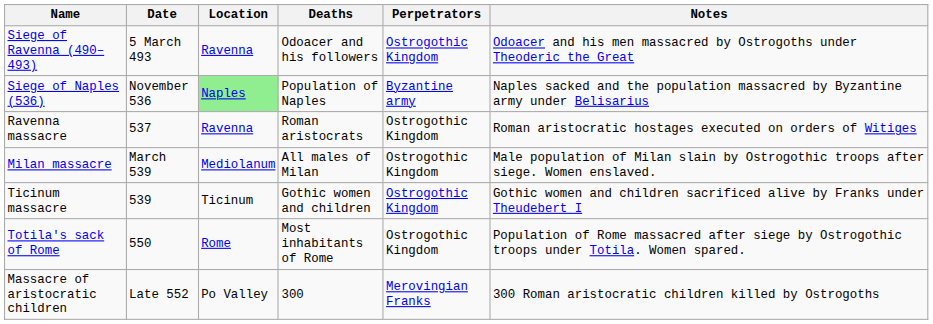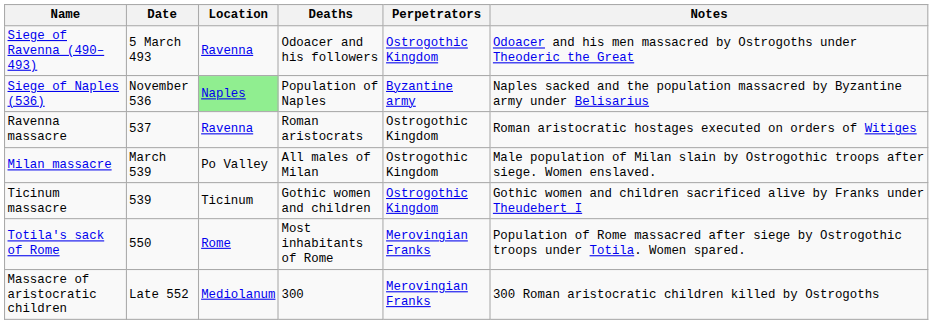 <table class="sortable wikitable" style="font-size:90%;">
 <tr>
 <th style="width:120px;">Name</th>
 <th style="width:65px;">Date</th>
 <th style="width:70px;">Location</th>
 <th style="width:100px;">Deaths</th>
 <th style="width:100px;">Perpetrators</th>
 <th class="unsortable" style="width:550px;">Notes</th>
 </tr>
 <tr>
 <td><a href='#'>Siege of Ravenna (490–493)</a></td>
 <td>5 March 493</td>
 <td><a href='#'>Ravenna</a></td>
 <td>Odoacer and his followers</td>
 <td><a href='#'>Ostrogothic Kingdom</a></td>
 <td><a href='#'>Odoacer</a> and his men massacred by Ostrogoths under <a href='#'>Theoderic the Great</a></td>
 </tr>
 <tr>
 <td><a href='#'>Siege of Naples (536)</a></td>
 <td>November 536</td>
 <td style="background: lightgreen;"><a href='#'>Naples</a></td>
 <td>Population of Naples</td>
 <td><a href='#'>Byzantine army</a></td>
 <td>Naples sacked and the population massacred by Byzantine army under <a href='#'>Belisarius</a></td>
 </tr>
 <tr>
 <td>Ravenna massacre</td>
 <td>537</td>
 <td><a href='#'>Ravenna</a></td>
 <td>Roman aristocrats</td>
 <td>Ostrogothic Kingdom</td>
 <td>Roman aristocratic hostages executed on orders of <a href='#'>Witiges</a></td>
 </tr>
 <tr>
 <td><a href='#'>Milan massacre</a></td>
 <td>March 539</td>
-<td><a href='#'>Mediolanum</a></td>
+<td>Po Valley</td>
 <td>All males of Milan</td>
 <td>Ostrogothic Kingdom</td>
 <td>Male population of Milan slain by Ostrogothic troops after siege. Women enslaved.</td>
 </tr>
 <tr>
 <td>Ticinum massacre</td>
 <td>539</td>
 <td>Ticinum</td>
 <td>Gothic women and children</td>
 <td><a href='#'>Ostrogothic Kingdom</a></td>
 <td>Gothic women and children sacrificed alive by Franks under <a href='#'>Theudebert I</a></td>
 </tr>
 <tr>
 <td><a href='#'>Totila's sack of Rome</a></td>
 <td>550</td>
 <td><a href='#'>Rome</a></td>
 <td>Most inhabitants of Rome</td>
-<td>Ostrogothic Kingdom</td>
+<td><a href='#'>Merovingian Franks</a></td>
 <td>Population of Rome massacred after siege by Ostrogothic troops under <a href='#'>Totila</a>. Women spared.</td>
 </tr>
 <tr>
 <td>Massacre of aristocratic children</td>
 <td>Late 552</td>
-<td>Po Valley</td>
+<td><a href='#'>Mediolanum</a></td>
 <td>300</td>
 <td><a href='#'>Merovingian Franks</a></td>
 <td>300 Roman aristocratic children killed by Ostrogoths</td>
 </tr>
 </table>
